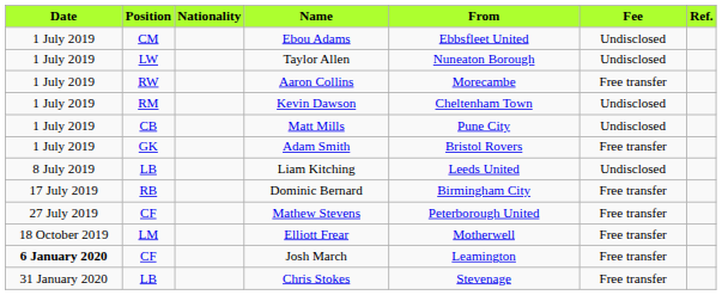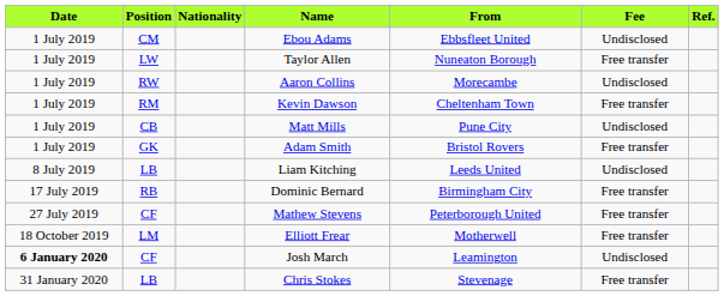 <table class="wikitable"  style="text-align:center; font-size:90%; ">
 <tr>
 <th style="background:#ADFF2F; color:#000000; width:120px;">Date</th>
 <th style="background:#ADFF2F; color:#000000; width:50px;">Position</th>
 <th style="background:#ADFF2F; color:#000000; width:50px;">Nationality</th>
 <th style="background:#ADFF2F; color:#000000; width:150px;">Name</th>
 <th style="background:#ADFF2F; color:#000000; width:200px;">From</th>
 <th style="background:#ADFF2F; color:#000000; width:110px;">Fee</th>
 <th style="background:#ADFF2F; color:#000000; width:25px;">Ref.</th>
 </tr>
 <tr>
 <td>1 July 2019</td>
 <td><a href='#'>CM</a></td>
 <td></td>
 <td><a href='#'>Ebou Adams</a></td>
 <td> <a href='#'>Ebbsfleet United</a></td>
 <td>Undisclosed</td>
 <td></td>
 </tr>
 <tr>
 <td>1 July 2019</td>
 <td><a href='#'>LW</a></td>
 <td></td>
 <td>Taylor Allen</td>
 <td> <a href='#'>Nuneaton Borough</a></td>
-<td>Undisclosed</td>
+<td>Free transfer</td>
 <td></td>
 </tr>
 <tr>
 <td>1 July 2019</td>
 <td><a href='#'>RW</a></td>
 <td></td>
 <td><a href='#'>Aaron Collins</a></td>
 <td> <a href='#'>Morecambe</a></td>
-<td>Free transfer</td>
+<td>Undisclosed</td>
 <td></td>
 </tr>
 <tr>
 <td>1 July 2019</td>
 <td><a href='#'>RM</a></td>
 <td></td>
 <td><a href='#'>Kevin Dawson</a></td>
 <td> <a href='#'>Cheltenham Town</a></td>
-<td>Undisclosed</td>
+<td>Free transfer</td>
 <td></td>
 </tr>
 <tr>
 <td>1 July 2019</td>
 <td><a href='#'>CB</a></td>
 <td></td>
 <td><a href='#'>Matt Mills</a></td>
 <td> <a href='#'>Pune City</a></td>
 <td>Undisclosed</td>
 <td></td>
 </tr>
 <tr>
 <td>1 July 2019</td>
 <td><a href='#'>GK</a></td>
 <td></td>
 <td><a href='#'>Adam Smith</a></td>
 <td> <a href='#'>Bristol Rovers</a></td>
 <td>Free transfer</td>
 <td></td>
 </tr>
 <tr>
 <td>8 July 2019</td>
 <td><a href='#'>LB</a></td>
 <td></td>
 <td>Liam Kitching</td>
 <td> <a href='#'>Leeds United</a></td>
 <td>Undisclosed</td>
 <td></td>
 </tr>
 <tr>
 <td>17 July 2019</td>
 <td><a href='#'>RB</a></td>
 <td></td>
 <td>Dominic Bernard</td>
 <td> <a href='#'>Birmingham City</a></td>
 <td>Free transfer</td>
 <td></td>
 </tr>
 <tr>
 <td>27 July 2019</td>
 <td><a href='#'>CF</a></td>
 <td></td>
 <td><a href='#'>Mathew Stevens</a></td>
 <td> <a href='#'>Peterborough United</a></td>
 <td>Free transfer</td>
 <td></td>
 </tr>
 <tr>
 <td>18 October 2019</td>
 <td><a href='#'>LM</a></td>
 <td></td>
 <td><a href='#'>Elliott Frear</a></td>
 <td> <a href='#'>Motherwell</a></td>
 <td>Free transfer</td>
 <td></td>
 </tr>
 <tr>
 <td><strong>6 January 2020</strong></td>
 <td><a href='#'>CF</a></td>
 <td></td>
 <td>Josh March</td>
 <td> <a href='#'>Leamington</a></td>
-<td>Free transfer</td>
+<td>Undisclosed</td>
 <td></td>
 </tr>
 <tr>
 <td>31 January 2020</td>
 <td><a href='#'>LB</a></td>
 <td></td>
 <td><a href='#'>Chris Stokes</a></td>
 <td> <a href='#'>Stevenage</a></td>
 <td>Free transfer</td>
 <td></td>
 </tr>
 </table>
